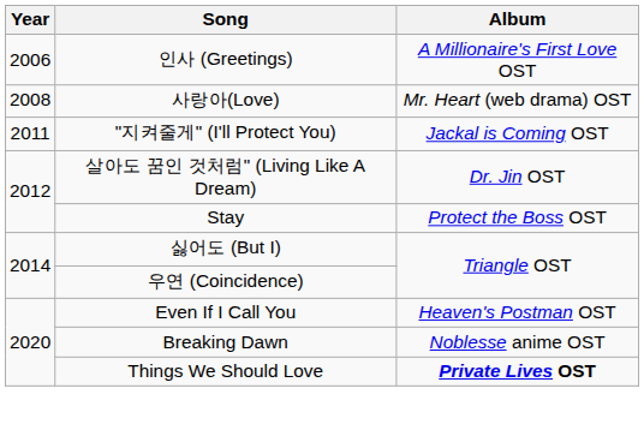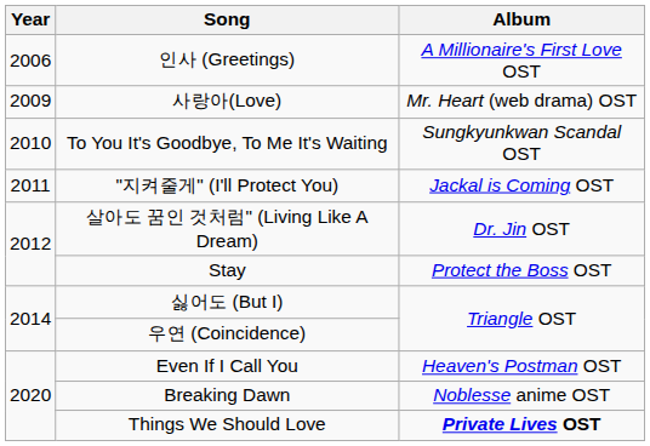 <table class="wikitable" style="width:550px">
 <tr>
 <th width="10">Year</th>
 <th>Song</th>
 <th>Album</th>
 </tr>
 <tr align="center">
 <td>2006</td>
 <td>인사 (Greetings)</td>
 <td><em><a href='#'>A Millionaire's First Love</a></em> OST</td>
 </tr>
 <tr align="center">
-<td>2008</td>
+<td>2009</td>
 <td>사랑아(Love)</td>
 <td><em>Mr. Heart</em> (web drama) OST</td>
+</tr>
+<tr align="center">
+<td>2010</td>
+<td>To You It's Goodbye, To Me It's Waiting</td>
+<td><em>Sungkyunkwan Scandal</em> OST</td>
 </tr>
 <tr align="center">
 <td>2011</td>
 <td>"지켜줄게" (I'll Protect You)</td>
 <td><em><a href='#'>Jackal is Coming</a></em> OST</td>
 </tr>
 <tr align="center">
 <td rowspan="2">2012</td>
 <td>살아도 꿈인 것처럼" (Living Like A Dream)</td>
 <td><em><a href='#'>Dr. Jin</a></em> OST</td>
 </tr>
 <tr align="center">
 <td>Stay</td>
 <td><em><a href='#'>Protect the Boss</a></em> OST</td>
 </tr>
 <tr align="center">
 <td rowspan="2">2014</td>
 <td>싫어도 (But I)</td>
 <td rowspan="2"><em><a href='#'>Triangle</a></em> OST</td>
 </tr>
 <tr align="center">
 <td>우연 (Coincidence)</td>
 </tr>
 <tr align="center">
 <td rowspan="3">2020</td>
 <td>Even If I Call You</td>
 <td><em><a href='#'>Heaven's Postman</a></em> OST</td>
 </tr>
 <tr align="center">
 <td>Breaking Dawn</td>
 <td><em><a href='#'>Noblesse</a></em> anime OST</td>
 </tr>
 <tr align="center">
 <td>Things We Should Love</td>
 <td><strong><em><a href='#'>Private Lives</a></em> OST</strong></td>
 </tr>
 </table>
